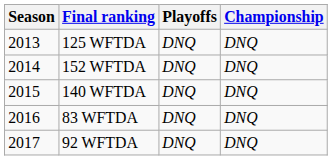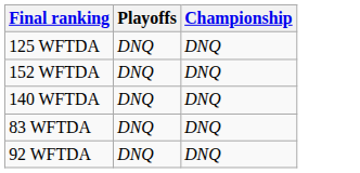 <table class=wikitable sortable>
 <tr>
-<th>Season</th>
 <th><a href='#'>Final ranking</a></th>
 <th>Playoffs</th>
 <th><a href='#'>Championship</a></th>
 </tr>
 <tr>
-<td>2013</td>
 <td>125 WFTDA</td>
 <td><em>DNQ</em></td>
 <td><em>DNQ</em></td>
 </tr>
 <tr>
-<td>2014</td>
 <td>152 WFTDA</td>
 <td><em>DNQ</em></td>
 <td><em>DNQ</em></td>
 </tr>
 <tr>
-<td>2015</td>
 <td>140 WFTDA</td>
 <td><em>DNQ</em></td>
 <td><em>DNQ</em></td>
 </tr>
 <tr>
-<td>2016</td>
 <td>83 WFTDA</td>
 <td><em>DNQ</em></td>
 <td><em>DNQ</em></td>
 </tr>
 <tr>
-<td>2017</td>
 <td>92 WFTDA</td>
 <td><em>DNQ</em></td>
 <td><em>DNQ</em></td>
 </tr>
 </table>
